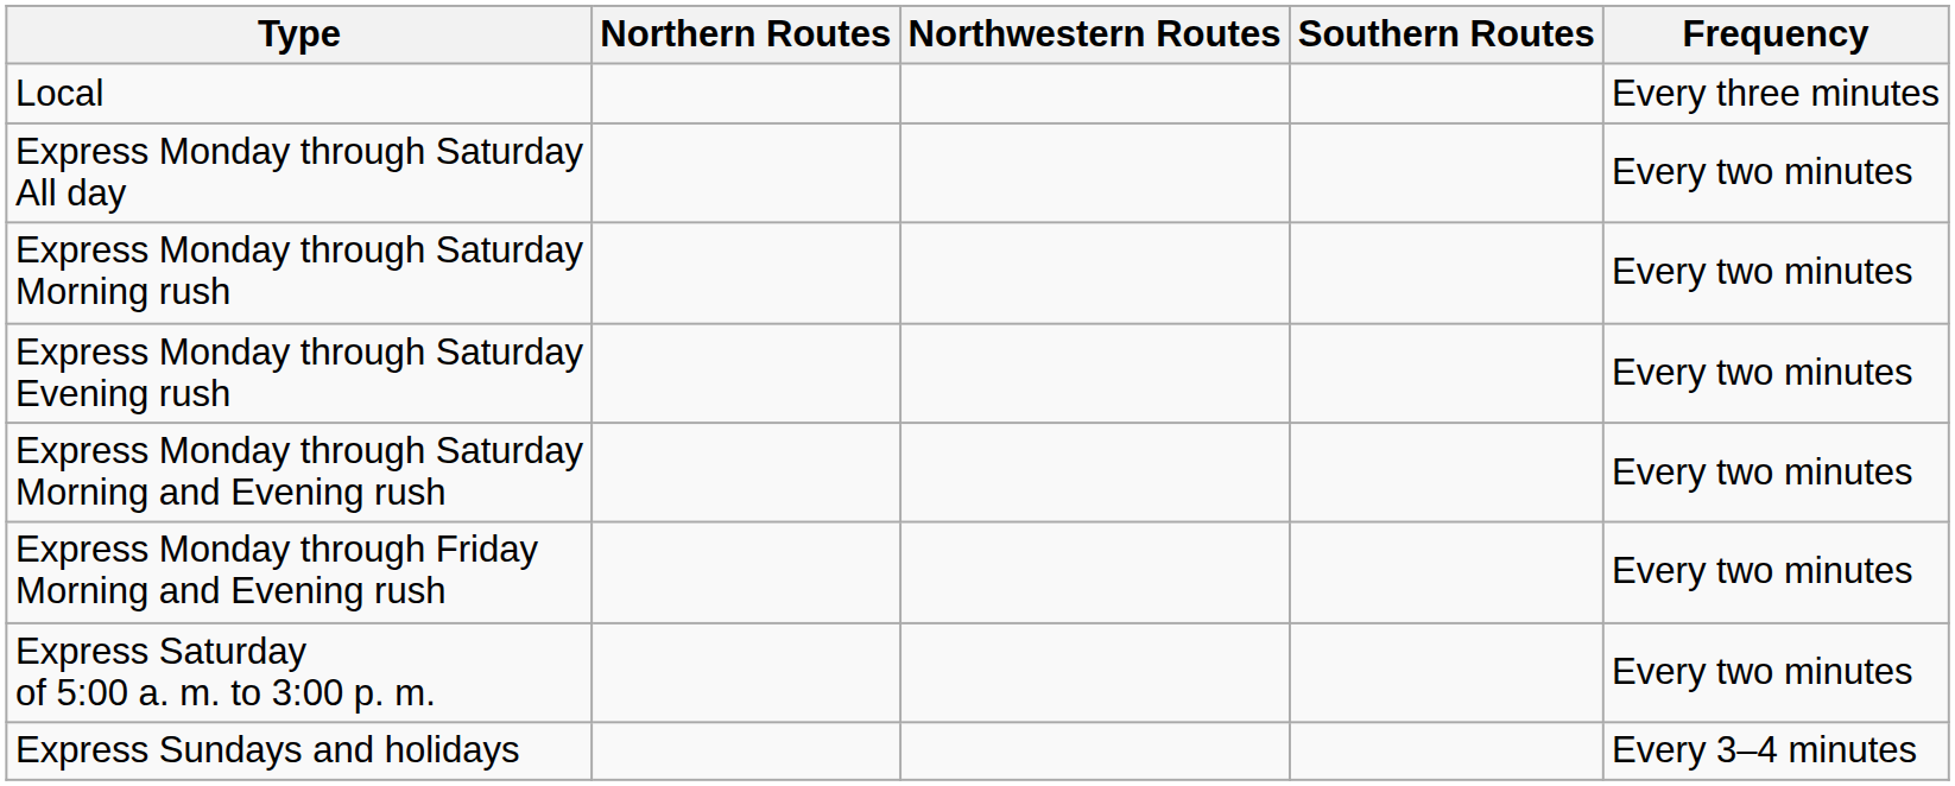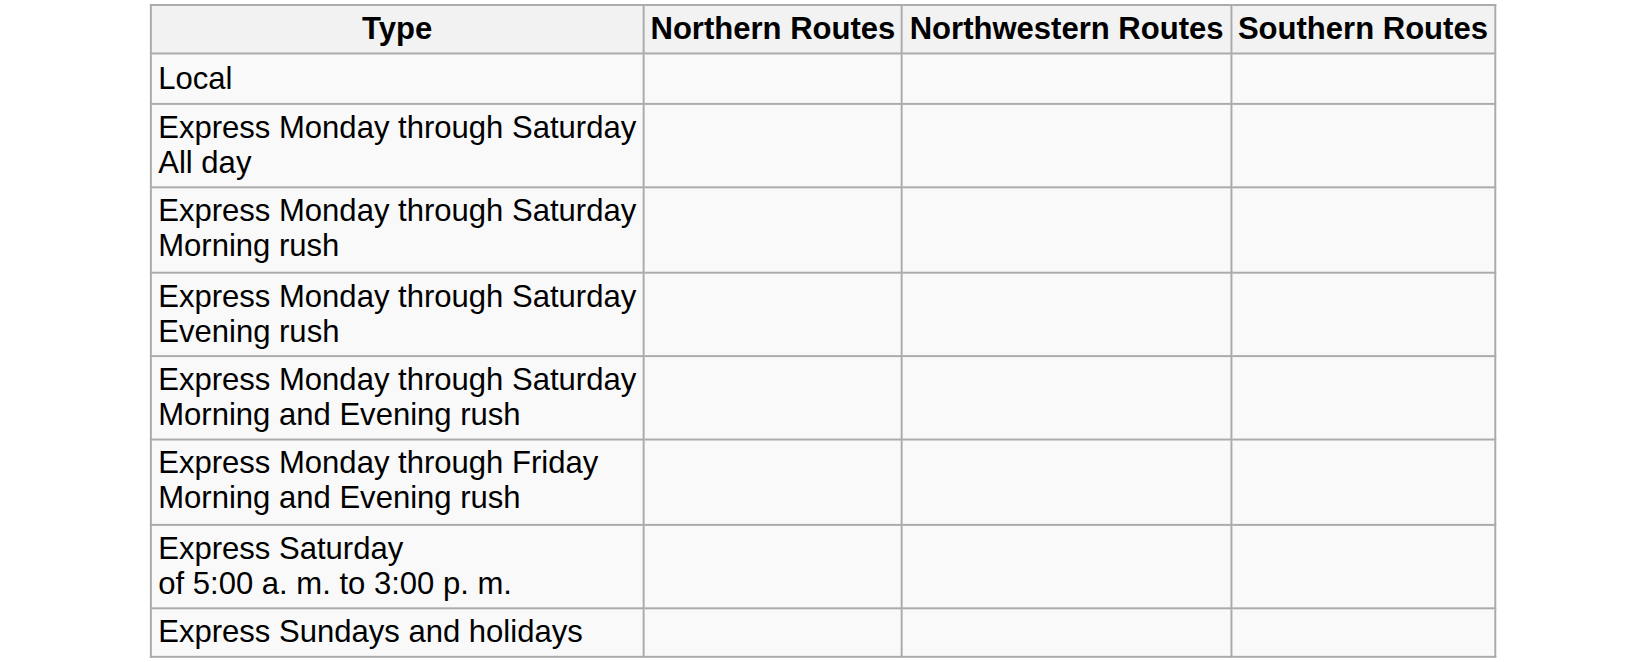 <table class="wikitable" style="margin:1em auto;">
 <tr>
 <th>Type</th>
 <th>Northern Routes</th>
 <th>Northwestern Routes</th>
 <th>Southern Routes</th>
-<th>Frequency</th>
 </tr>
 <tr>
 <td>Local</td>
 <td></td>
 <td></td>
 <td></td>
-<td>Every three minutes</td>
 </tr>
 <tr>
 <td>Express Monday through Saturday<br>All day</td>
 <td></td>
 <td></td>
 <td></td>
-<td>Every two minutes</td>
 </tr>
 <tr>
 <td>Express Monday through Saturday<br>Morning rush</td>
 <td></td>
 <td></td>
 <td></td>
-<td>Every two minutes</td>
 </tr>
 <tr>
 <td>Express Monday through Saturday<br>Evening rush</td>
 <td></td>
 <td></td>
 <td></td>
-<td>Every two minutes</td>
 </tr>
 <tr>
 <td>Express Monday through Saturday<br>Morning and Evening rush</td>
 <td></td>
 <td> </td>
 <td></td>
-<td>Every two minutes</td>
 </tr>
 <tr>
 <td>Express Monday through Friday<br>Morning and Evening rush</td>
 <td></td>
 <td></td>
 <td></td>
-<td>Every two minutes</td>
 </tr>
 <tr>
 <td>Express Saturday<br>of 5:00 a. m. to 3:00 p. m.</td>
 <td></td>
 <td></td>
 <td></td>
-<td>Every two minutes</td>
 </tr>
 <tr>
 <td>Express Sundays and holidays</td>
 <td></td>
 <td> </td>
 <td> </td>
-<td>Every 3–4 minutes</td>
 </tr>
 </table>
